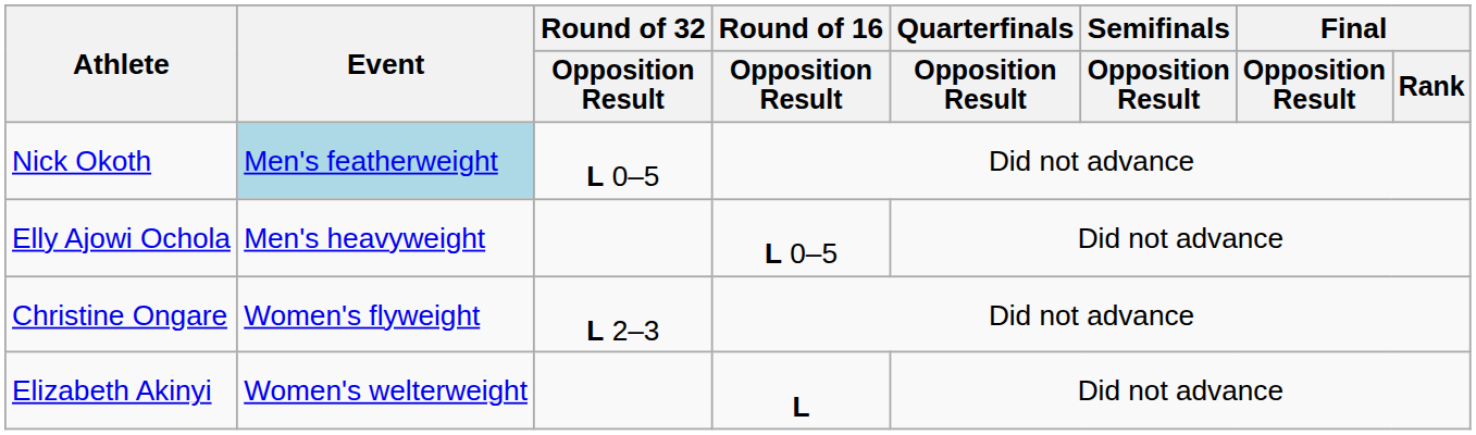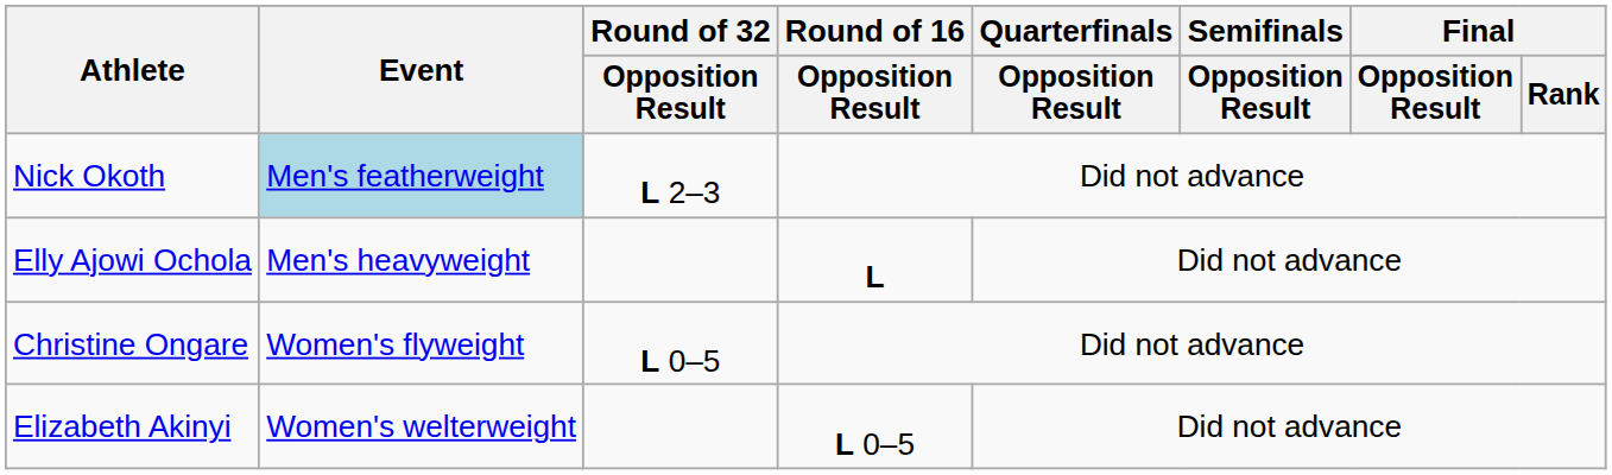 <table class="wikitable" style="font-size:90%">
 <tr>
 <th rowspan="2">Athlete</th>
 <th rowspan="2">Event</th>
 <th>Round of 32</th>
 <th>Round of 16</th>
 <th>Quarterfinals</th>
 <th>Semifinals</th>
 <th colspan=2>Final</th>
 </tr>
 <tr style="font-size:95%">
 <th>Opposition<br>Result</th>
 <th>Opposition<br>Result</th>
 <th>Opposition<br>Result</th>
 <th>Opposition<br>Result</th>
 <th>Opposition<br>Result</th>
 <th>Rank</th>
 </tr>
 <tr align=center>
 <td align=left><a href='#'>Nick Okoth</a></td>
 <td align=left style="background: lightblue;"><a href='#'>Men's featherweight</a></td>
-<td><br><strong>L</strong> 0–5</td>
+<td><br><strong>L</strong> 2–3</td>
 <td colspan=5>Did not advance</td>
 </tr>
 <tr align=center>
 <td align=left><a href='#'>Elly Ajowi Ochola</a></td>
 <td align=left><a href='#'>Men's heavyweight</a></td>
 <td></td>
-<td><br><strong>L</strong> 0–5</td>
+<td><br><strong>L</strong> </td>
 <td colspan="4">Did not advance</td>
 </tr>
 <tr align=center>
 <td align=left><a href='#'>Christine Ongare</a></td>
 <td align=left><a href='#'>Women's flyweight</a></td>
-<td><br><strong>L</strong> 2–3</td>
+<td><br><strong>L</strong> 0–5</td>
 <td colspan=5>Did not advance</td>
 </tr>
 <tr align=center>
 <td align=left><a href='#'>Elizabeth Akinyi</a></td>
 <td align=left><a href='#'>Women's welterweight</a></td>
 <td></td>
-<td><br><strong>L</strong> </td>
+<td><br><strong>L</strong> 0–5</td>
 <td colspan="4">Did not advance</td>
 </tr>
 </table>
